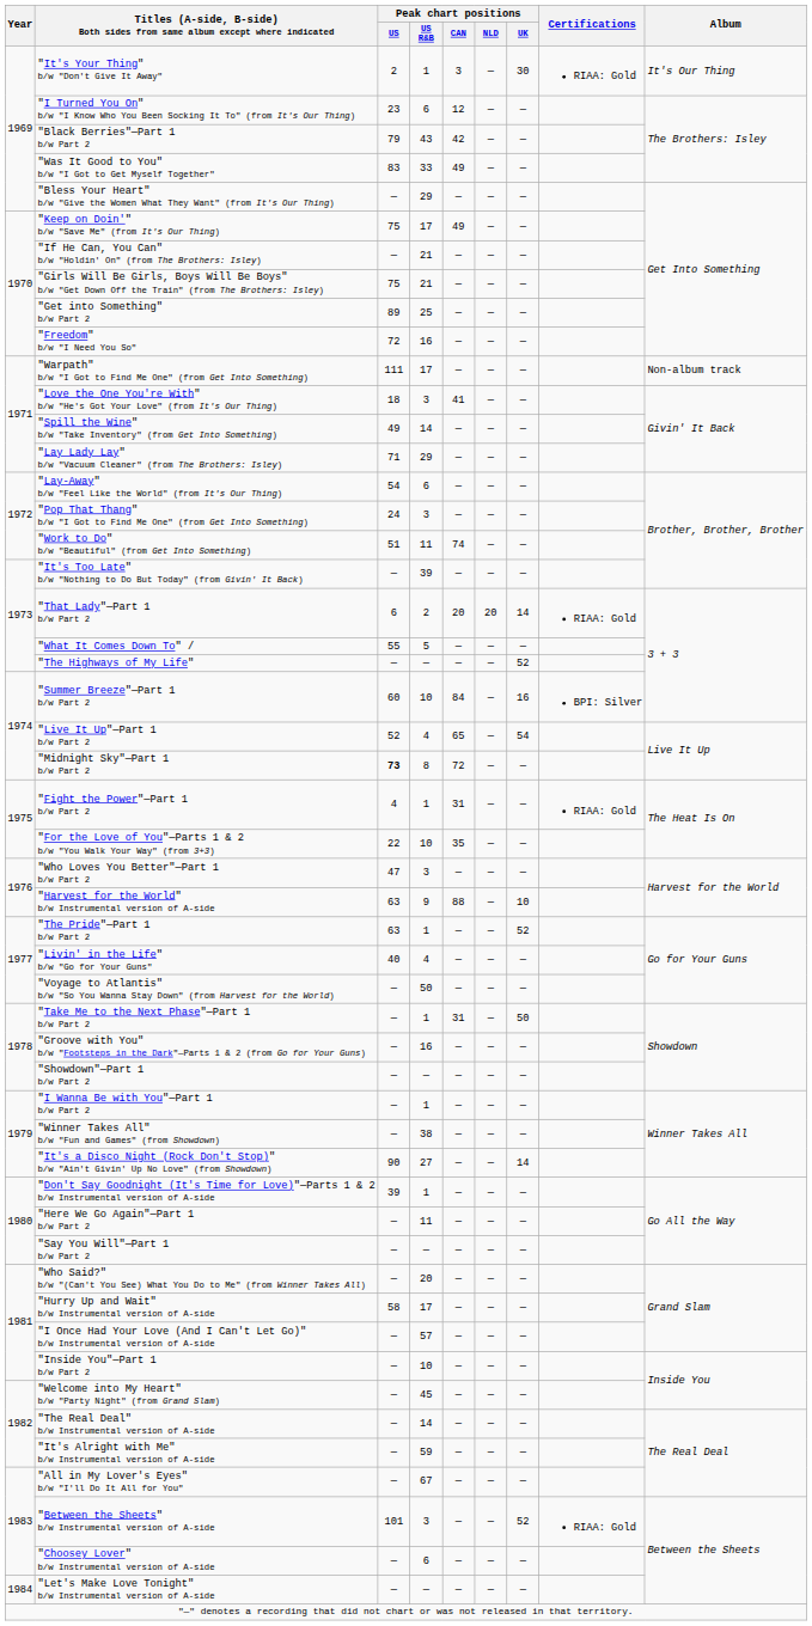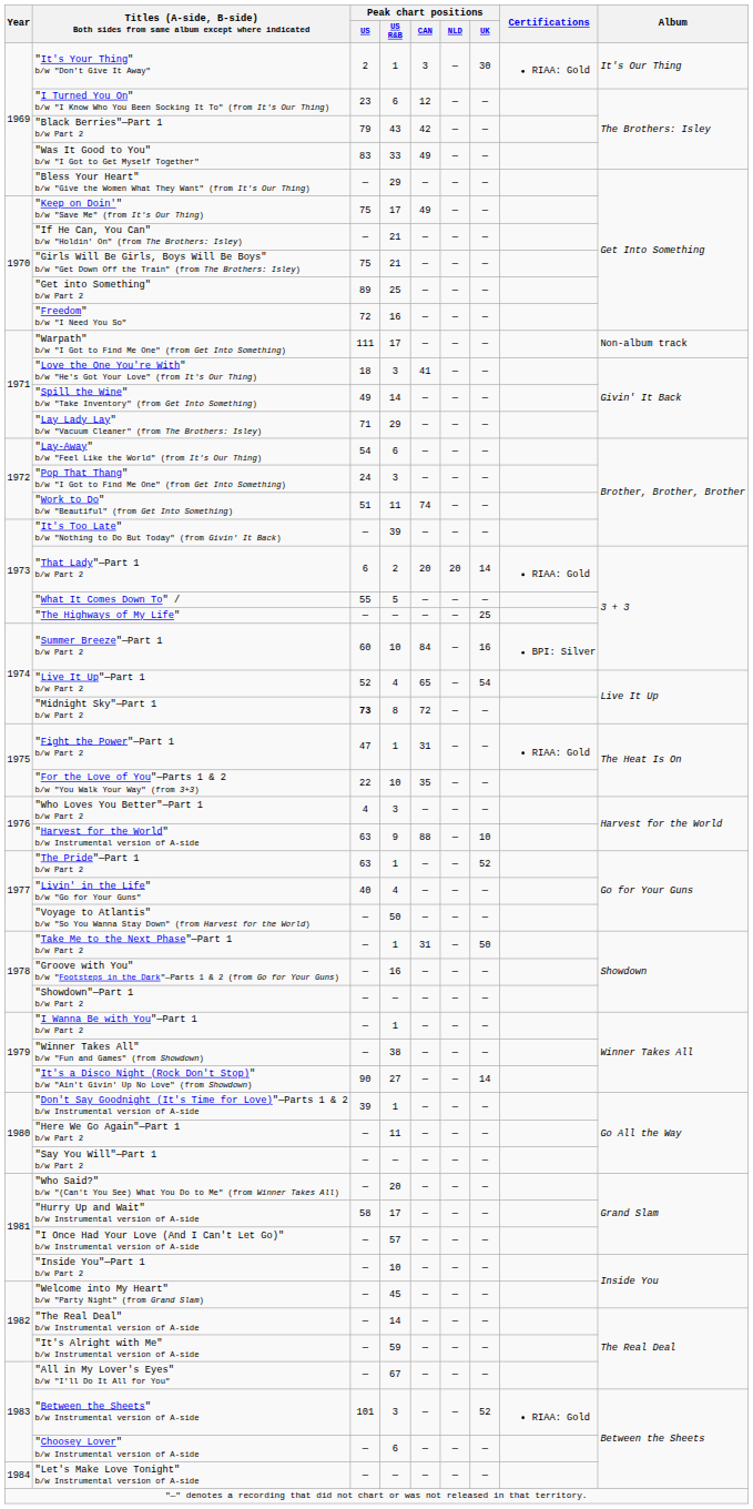 <table class="wikitable" style="text-align:center;">
 <tr>
 <th rowspan="2">Year</th>
 <th rowspan="2">Titles (A-side, B-side)<br><small>Both sides from same album except where indicated</small></th>
 <th colspan="5">Peak chart positions</th>
 <th rowspan="2"><a href='#'>Certifications</a></th>
 <th rowspan="2">Album</th>
 </tr>
 <tr style="font-size:smaller;">
 <th width="35"><a href='#'>US</a><br></th>
 <th width="35"><a href='#'>US<br>R&B</a><br></th>
 <th width="35"><a href='#'>CAN</a><br></th>
 <th width="35"><a href='#'>NLD</a><br></th>
 <th width="35"><a href='#'>UK</a><br></th>
 </tr>
 <tr>
 <td rowspan="5">1969</td>
 <td align="left">"<a href='#'>It's Your Thing</a>"<br><small>b/w "Don't Give It Away"</small></td>
 <td>2</td>
 <td>1</td>
 <td>3</td>
 <td>—</td>
 <td>30</td>
 <td align=left><br><ul><li>RIAA: Gold</li></ul></td>
 <td align="left"><em>It's Our Thing</em></td>
 </tr>
 <tr>
 <td align="left">"<a href='#'>I Turned You On</a>"<br><small>b/w "I Know Who You Been Socking It To" (from <em>It's Our Thing</em>)</small></td>
 <td>23</td>
 <td>6</td>
 <td>12</td>
 <td>—</td>
 <td>—</td>
 <td align=left></td>
 <td align="left" rowspan="3"><em>The Brothers: Isley</em></td>
 </tr>
 <tr>
 <td align="left">"Black Berries"—Part 1<br><small>b/w Part 2</small></td>
 <td>79</td>
 <td>43</td>
 <td>42</td>
 <td>—</td>
 <td>—</td>
 <td align=left></td>
 </tr>
 <tr>
 <td align="left">"Was It Good to You"<br><small>b/w "I Got to Get Myself Together"</small></td>
 <td>83</td>
 <td>33</td>
 <td>49</td>
 <td>—</td>
 <td>—</td>
 <td align=left></td>
 </tr>
 <tr>
 <td align="left">"Bless Your Heart"<br><small>b/w "Give the Women What They Want" (from <em>It's Our Thing</em>) </small></td>
 <td>—</td>
 <td>29</td>
 <td>—</td>
 <td>—</td>
 <td>—</td>
 <td align=left></td>
 <td align="left" rowspan="6"><em>Get Into Something</em></td>
 </tr>
 <tr>
 <td rowspan="5">1970</td>
 <td align="left">"<a href='#'>Keep on Doin'</a>"<br><small>b/w "Save Me" (from <em>It's Our Thing</em>)</small></td>
 <td>75</td>
 <td>17</td>
 <td>49</td>
 <td>—</td>
 <td>—</td>
 <td align=left></td>
 </tr>
 <tr>
 <td align="left">"If He Can, You Can"<br><small>b/w "Holdin' On" (from <em>The Brothers: Isley</em>)</small></td>
 <td>—</td>
 <td>21</td>
 <td>—</td>
 <td>—</td>
 <td>—</td>
 <td align=left></td>
 </tr>
 <tr>
 <td align="left">"Girls Will Be Girls, Boys Will Be Boys"<br><small>b/w "Get Down Off the Train" (from <em>The Brothers: Isley</em>)</small></td>
 <td>75</td>
 <td>21</td>
 <td>—</td>
 <td>—</td>
 <td>—</td>
 <td align=left></td>
 </tr>
 <tr>
 <td align="left">"Get into Something"<br><small>b/w Part 2</small></td>
 <td>89</td>
 <td>25</td>
 <td>—</td>
 <td>—</td>
 <td>—</td>
 <td align=left></td>
 </tr>
 <tr>
 <td align="left">"<a href='#'>Freedom</a>"<br><small>b/w "I Need You So"</small></td>
 <td>72</td>
 <td>16</td>
 <td>—</td>
 <td>—</td>
 <td>—</td>
 <td align=left></td>
 </tr>
 <tr>
 <td rowspan="4">1971</td>
 <td align="left">"Warpath"<br><small>b/w "I Got to Find Me One" (from <em>Get Into Something</em>)</small></td>
 <td>111</td>
 <td>17</td>
 <td>—</td>
 <td>—</td>
 <td>—</td>
 <td align=left></td>
 <td align="left">Non-album track</td>
 </tr>
 <tr>
 <td align="left">"<a href='#'>Love the One You're With</a>"<br><small>b/w "He's Got Your Love" (from <em>It's Our Thing</em>)</small></td>
 <td>18</td>
 <td>3</td>
 <td>41</td>
 <td>—</td>
 <td>—</td>
 <td align=left></td>
 <td align="left" rowspan="3"><em>Givin' It Back</em></td>
 </tr>
 <tr>
 <td align="left">"<a href='#'>Spill the Wine</a>"<br><small>b/w "Take Inventory" (from <em>Get Into Something</em>)</small></td>
 <td>49</td>
 <td>14</td>
 <td>—</td>
 <td>—</td>
 <td>—</td>
 <td align=left></td>
 </tr>
 <tr>
 <td align="left">"<a href='#'>Lay Lady Lay</a>"<br><small>b/w "Vacuum Cleaner" (from <em>The Brothers: Isley</em>)</small></td>
 <td>71</td>
 <td>29</td>
 <td>—</td>
 <td>—</td>
 <td>—</td>
 <td align=left></td>
 </tr>
 <tr>
 <td rowspan="3">1972</td>
 <td align="left">"<a href='#'>Lay-Away</a>"<br><small>b/w "Feel Like the World" (from <em>It's Our Thing</em>)</small></td>
 <td>54</td>
 <td>6</td>
 <td>—</td>
 <td>—</td>
 <td>—</td>
 <td align=left></td>
 <td align="left" rowspan="4"><em>Brother, Brother, Brother</em></td>
 </tr>
 <tr>
 <td align="left">"<a href='#'>Pop That Thang</a>"<br><small>b/w "I Got to Find Me One" (from <em>Get Into Something</em>)</small></td>
 <td>24</td>
 <td>3</td>
 <td>—</td>
 <td>—</td>
 <td>—</td>
 <td align=left></td>
 </tr>
 <tr>
 <td align="left">"<a href='#'>Work to Do</a>"<br><small>b/w "Beautiful" (from <em>Get Into Something</em>)</small></td>
 <td>51</td>
 <td>11</td>
 <td>74</td>
 <td>—</td>
 <td>—</td>
 <td align=left></td>
 </tr>
 <tr>
 <td rowspan="4">1973</td>
 <td align="left">"<a href='#'>It's Too Late</a>"<br><small>b/w "Nothing to Do But Today" (from <em>Givin' It Back</em>)</small></td>
 <td>—</td>
 <td>39</td>
 <td>—</td>
 <td>—</td>
 <td>—</td>
 <td align=left></td>
 </tr>
 <tr>
 <td align="left">"<a href='#'>That Lady</a>"—Part 1<br><small>b/w Part 2</small></td>
 <td>6</td>
 <td>2</td>
 <td>20</td>
 <td>20</td>
 <td>14</td>
 <td align=left><br><ul><li>RIAA: Gold</li></ul></td>
 <td align="left" rowspan="4"><em>3 + 3</em></td>
 </tr>
 <tr>
 <td align="left">"<a href='#'>What It Comes Down To</a>" /</td>
 <td>55</td>
 <td>5</td>
 <td>—</td>
 <td>—</td>
 <td>—</td>
 <td align=left></td>
 </tr>
 <tr>
 <td align="left">"<a href='#'>The Highways of My Life</a>"</td>
 <td>—</td>
 <td>—</td>
 <td>—</td>
 <td>—</td>
-<td>52</td>
+<td>25</td>
 <td align=left></td>
 </tr>
 <tr>
 <td rowspan="3">1974</td>
 <td align="left">"<a href='#'>Summer Breeze</a>"—Part 1<br><small>b/w Part 2</small></td>
 <td>60</td>
 <td>10</td>
 <td>84</td>
 <td>—</td>
 <td>16</td>
 <td align=left><br><ul><li>BPI: Silver</li></ul></td>
 </tr>
 <tr>
 <td align="left">"<a href='#'>Live It Up</a>"—Part 1<br><small>b/w Part 2 </small></td>
 <td>52</td>
 <td>4</td>
 <td>65</td>
 <td>—</td>
 <td>54</td>
 <td align=left></td>
 <td align="left" rowspan="2"><em>Live It Up</em></td>
 </tr>
 <tr>
 <td align="left">"Midnight Sky"—Part 1<br><small>b/w Part 2</small></td>
 <td><strong>73</strong></td>
 <td>8</td>
 <td>72</td>
 <td>—</td>
 <td>—</td>
 <td align=left></td>
 </tr>
 <tr>
 <td rowspan="2">1975</td>
 <td align="left">"<a href='#'>Fight the Power</a>"—Part 1<br><small>b/w Part 2</small></td>
-<td>4</td>
+<td>47</td>
 <td>1</td>
 <td>31</td>
 <td>—</td>
 <td>—</td>
 <td align=left><br><ul><li>RIAA: Gold</li></ul></td>
 <td align="left" rowspan="2"><em>The Heat Is On</em></td>
 </tr>
 <tr>
 <td align="left">"<a href='#'>For the Love of You</a>"—Parts 1 & 2<br><small>b/w "You Walk Your Way" (from <em>3+3</em>)</small></td>
 <td>22</td>
 <td>10</td>
 <td>35</td>
 <td>—</td>
 <td>—</td>
 <td align=left></td>
 </tr>
 <tr>
 <td rowspan="2">1976</td>
 <td align="left">"Who Loves You Better"—Part 1<br><small>b/w Part 2</small></td>
-<td>47</td>
+<td>4</td>
 <td>3</td>
 <td>—</td>
 <td>—</td>
 <td>—</td>
 <td align=left></td>
 <td align="left" rowspan="2"><em>Harvest for the World</em></td>
 </tr>
 <tr>
 <td align="left">"<a href='#'>Harvest for the World</a>"<br><small>b/w Instrumental version of A-side </small></td>
 <td>63</td>
 <td>9</td>
 <td>88</td>
 <td>—</td>
 <td>10</td>
 <td align=left></td>
 </tr>
 <tr>
 <td rowspan="3">1977</td>
 <td align="left">"<a href='#'>The Pride</a>"—Part 1<br><small>b/w Part 2</small></td>
 <td>63</td>
 <td>1</td>
 <td>—</td>
 <td>—</td>
 <td>52</td>
 <td align=left></td>
 <td align="left" rowspan="3"><em>Go for Your Guns</em></td>
 </tr>
 <tr>
 <td align="left">"<a href='#'>Livin' in the Life</a>"<br><small>b/w "Go for Your Guns"</small></td>
 <td>40</td>
 <td>4</td>
 <td>—</td>
 <td>—</td>
 <td>—</td>
 <td align=left></td>
 </tr>
 <tr>
 <td align="left">"Voyage to Atlantis"<br><small>b/w "So You Wanna Stay Down" (from <em>Harvest for the World</em>) </small></td>
 <td>—</td>
 <td>50</td>
 <td>—</td>
 <td>—</td>
 <td>—</td>
 <td align=left></td>
 </tr>
 <tr>
 <td rowspan="3">1978</td>
 <td align="left">"<a href='#'>Take Me to the Next Phase</a>"—Part 1<br><small>b/w Part 2</small></td>
 <td>—</td>
 <td>1</td>
 <td>31</td>
 <td>—</td>
 <td>50</td>
 <td align=left></td>
 <td align="left" rowspan="3"><em>Showdown</em></td>
 </tr>
 <tr>
 <td align="left">"Groove with You"<br><small>b/w "<a href='#'>Footsteps in the Dark</a>"—Parts 1 & 2 (from <em>Go for Your Guns</em>) </small></td>
 <td>—</td>
 <td>16</td>
 <td>—</td>
 <td>—</td>
 <td>—</td>
 <td align=left></td>
 </tr>
 <tr>
 <td align="left">"Showdown"—Part 1<br><small>b/w Part 2</small></td>
 <td>—</td>
 <td>—</td>
 <td>—</td>
 <td>—</td>
 <td>—</td>
 <td align=left></td>
 </tr>
 <tr>
 <td rowspan="3">1979</td>
 <td align="left">"<a href='#'>I Wanna Be with You</a>"—Part 1<br><small>b/w Part 2</small></td>
 <td>—</td>
 <td>1</td>
 <td>—</td>
 <td>—</td>
 <td>—</td>
 <td align=left></td>
 <td align="left" rowspan="3"><em>Winner Takes All</em></td>
 </tr>
 <tr>
 <td align="left">"Winner Takes All"<br><small>b/w "Fun and Games" (from <em>Showdown</em>)</small></td>
 <td>—</td>
 <td>38</td>
 <td>—</td>
 <td>—</td>
 <td>—</td>
 <td align=left></td>
 </tr>
 <tr>
 <td align="left">"<a href='#'>It's a Disco Night (Rock Don't Stop)</a>"<br><small>b/w "Ain't Givin' Up No Love" (from <em>Showdown</em>)</small></td>
 <td>90</td>
 <td>27</td>
 <td>—</td>
 <td>—</td>
 <td>14</td>
 <td align=left></td>
 </tr>
 <tr>
 <td rowspan="3">1980</td>
 <td align="left">"<a href='#'>Don't Say Goodnight (It's Time for Love)</a>"—Parts 1 & 2<br><small>b/w Instrumental version of A-side </small></td>
 <td>39</td>
 <td>1</td>
 <td>—</td>
 <td>—</td>
 <td>—</td>
 <td align=left></td>
 <td align="left" rowspan="3"><em>Go All the Way</em></td>
 </tr>
 <tr>
 <td align="left">"Here We Go Again"—Part 1<br><small>b/w Part 2</small></td>
 <td>—</td>
 <td>11</td>
 <td>—</td>
 <td>—</td>
 <td>—</td>
 <td align=left></td>
 </tr>
 <tr>
 <td align="left">"Say You Will"—Part 1<br><small>b/w Part 2</small></td>
 <td>—</td>
 <td>—</td>
 <td>—</td>
 <td>—</td>
 <td>—</td>
 <td align=left></td>
 </tr>
 <tr>
 <td rowspan="4">1981</td>
 <td align="left">"Who Said?"<br><small>b/w "(Can't You See) What You Do to Me" (from <em>Winner Takes All</em>)</small></td>
 <td>—</td>
 <td>20</td>
 <td>—</td>
 <td>—</td>
 <td>—</td>
 <td align=left></td>
 <td align="left" rowspan="3"><em>Grand Slam</em></td>
 </tr>
 <tr>
 <td align="left">"Hurry Up and Wait"<br><small>b/w Instrumental version of A-side </small></td>
 <td>58</td>
 <td>17</td>
 <td>—</td>
 <td>—</td>
 <td>—</td>
 <td align=left></td>
 </tr>
 <tr>
 <td align="left">"I Once Had Your Love (And I Can't Let Go)"<br><small>b/w Instrumental version of A-side </small></td>
 <td>—</td>
 <td>57</td>
 <td>—</td>
 <td>—</td>
 <td>—</td>
 <td align=left></td>
 </tr>
 <tr>
 <td align="left">"Inside You"—Part 1<br><small>b/w Part 2</small></td>
 <td>—</td>
 <td>10</td>
 <td>—</td>
 <td>—</td>
 <td>—</td>
 <td align=left></td>
 <td align="left" rowspan="2"><em>Inside You</em></td>
 </tr>
 <tr>
 <td rowspan="3">1982</td>
 <td align="left">"Welcome into My Heart"<br><small>b/w "Party Night" (from <em>Grand Slam</em>)</small></td>
 <td>—</td>
 <td>45</td>
 <td>—</td>
 <td>—</td>
 <td>—</td>
 <td align=left></td>
 </tr>
 <tr>
 <td align="left">"The Real Deal"<br><small>b/w Instrumental version of A-side</small></td>
 <td>—</td>
 <td>14</td>
 <td>—</td>
 <td>—</td>
 <td>—</td>
 <td align=left></td>
 <td align="left" rowspan="3"><em>The Real Deal</em></td>
 </tr>
 <tr>
 <td align="left">"It's Alright with Me"<br><small>b/w Instrumental version of A-side </small></td>
 <td>—</td>
 <td>59</td>
 <td>—</td>
 <td>—</td>
 <td>—</td>
 <td align=left></td>
 </tr>
 <tr>
 <td rowspan="3">1983</td>
 <td align="left">"All in My Lover's Eyes"<br><small>b/w "I'll Do It All for You"</small></td>
 <td>—</td>
 <td>67</td>
 <td>—</td>
 <td>—</td>
 <td>—</td>
 <td align=left></td>
 </tr>
 <tr>
 <td align="left">"<a href='#'>Between the Sheets</a>"<br><small>b/w Instrumental version of A-side </small></td>
 <td>101</td>
 <td>3</td>
 <td>—</td>
 <td>—</td>
 <td>52</td>
 <td align=left><br><ul><li>RIAA: Gold</li></ul></td>
 <td align="left" rowspan="3"><em>Between the Sheets</em></td>
 </tr>
 <tr>
 <td align="left">"<a href='#'>Choosey Lover</a>"<br><small>b/w Instrumental version of A-side </small></td>
 <td>—</td>
 <td>6</td>
 <td>—</td>
 <td>—</td>
 <td>—</td>
 <td align=left></td>
 </tr>
 <tr>
 <td>1984</td>
 <td align="left">"Let's Make Love Tonight"<br><small>b/w Instrumental version of A-side </small></td>
 <td>—</td>
 <td>—</td>
 <td>—</td>
 <td>—</td>
 <td>—</td>
 <td align=left></td>
 </tr>
 <tr>
 <td colspan="16" style="font-size:90%">"—" denotes a recording that did not chart or was not released in that territory.</td>
 </tr>
 </table>
